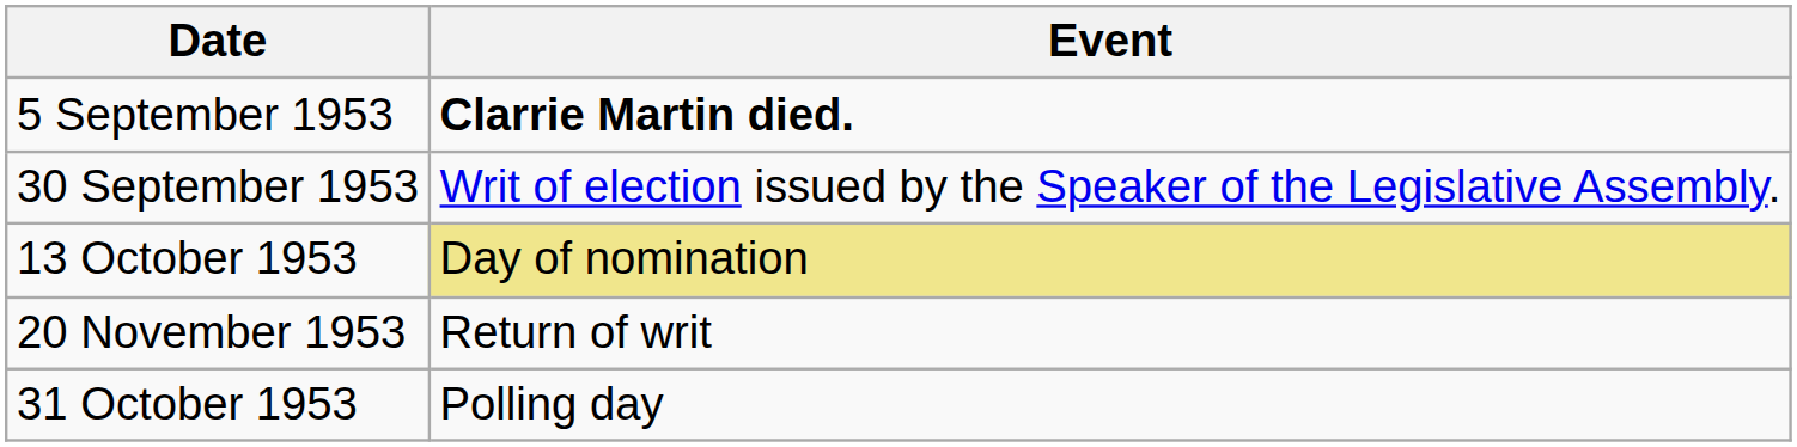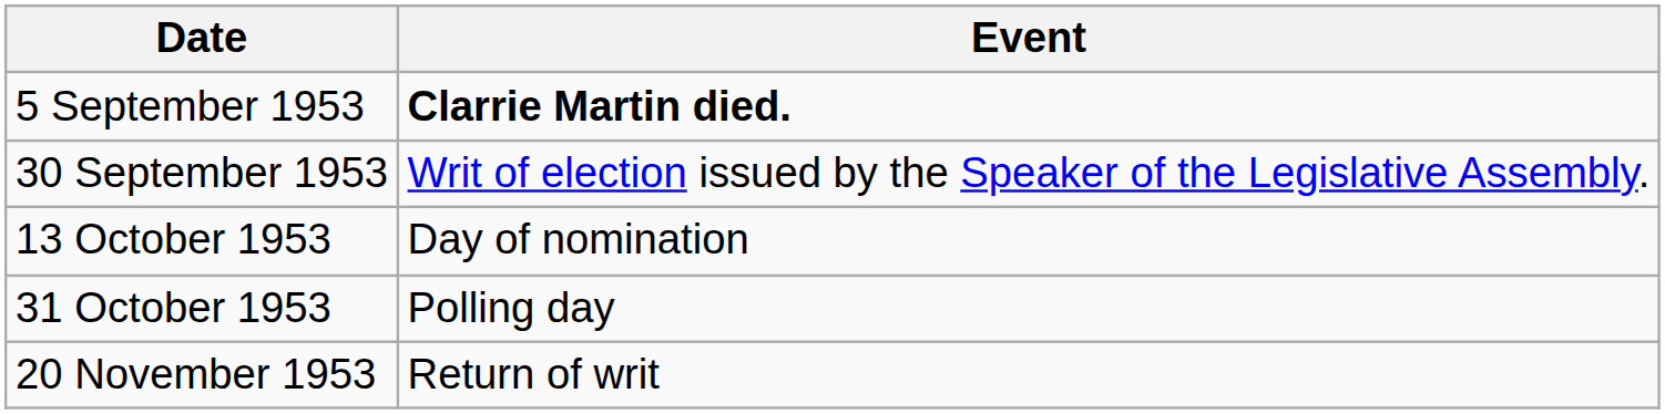 <table class="wikitable">
 <tr>
 <th>Date</th>
 <th>Event</th>
 </tr>
 <tr>
 <td>5 September 1953</td>
 <td><strong>Clarrie Martin died.</strong></td>
 </tr>
 <tr>
 <td>30 September 1953</td>
 <td><a href='#'>Writ of election</a> issued by the <a href='#'>Speaker of the Legislative Assembly</a>.</td>
 </tr>
 <tr>
 <td>13 October 1953</td>
-<td style="background: khaki;">Day of nomination</td>
+<td>Day of nomination</td>
+</tr>
+<tr>
+<td>31 October 1953</td>
+<td>Polling day</td>
 </tr>
 <tr>
 <td>20 November 1953</td>
 <td>Return of writ</td>
 </tr>
-<tr>
-<td>31 October 1953</td>
-<td>Polling day</td>
-</tr>
 </table>
